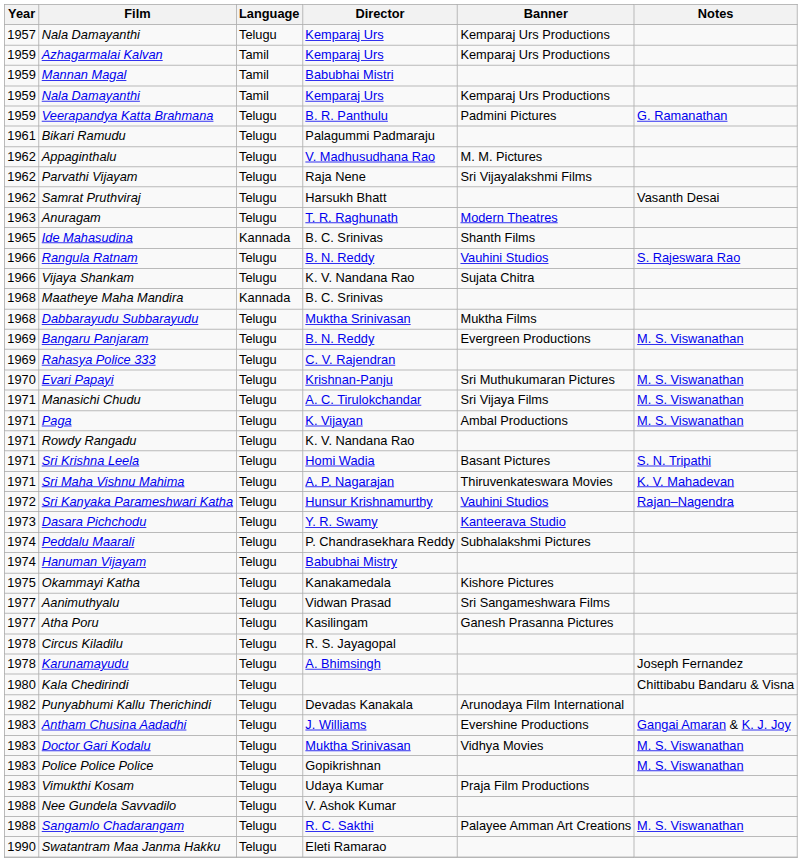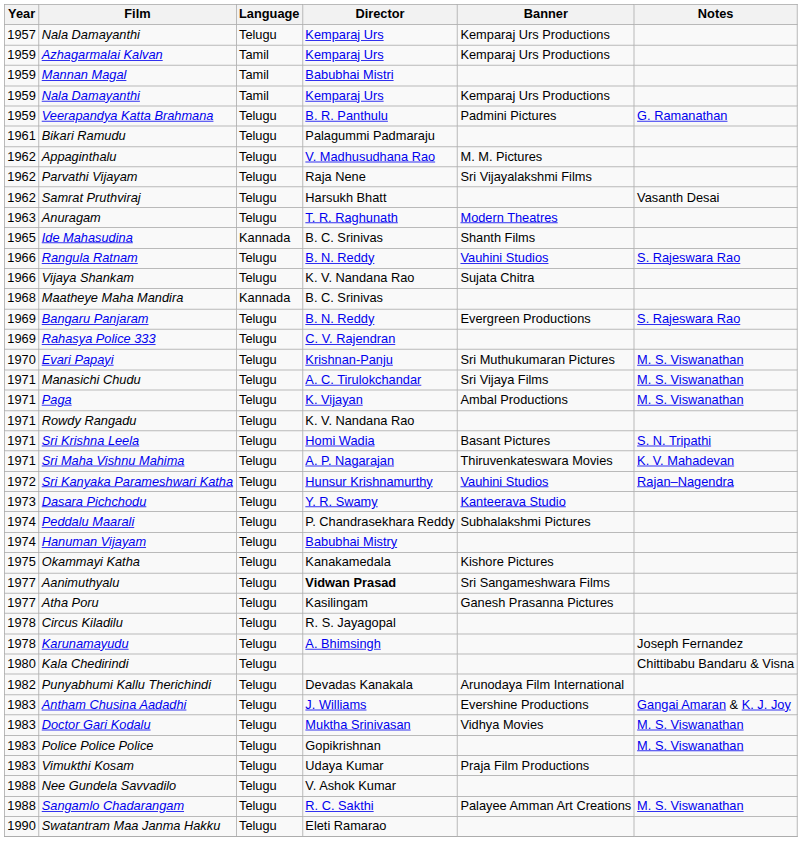 <table class="wikitable sortable">
 <tr>
 <th>Year</th>
 <th>Film</th>
 <th>Language</th>
 <th>Director</th>
 <th>Banner</th>
 <th>Notes</th>
 </tr>
 <tr>
 <td>1957</td>
 <td><em>Nala Damayanthi</em></td>
 <td>Telugu</td>
 <td><a href='#'>Kemparaj Urs</a></td>
 <td>Kemparaj Urs Productions</td>
 <td></td>
 </tr>
 <tr>
 <td>1959</td>
 <td><em><a href='#'>Azhagarmalai Kalvan</a></em></td>
 <td>Tamil</td>
 <td><a href='#'>Kemparaj Urs</a></td>
 <td>Kemparaj Urs Productions</td>
 <td></td>
 </tr>
 <tr>
 <td>1959</td>
 <td><em><a href='#'>Mannan Magal</a></em></td>
 <td>Tamil</td>
 <td><a href='#'>Babubhai Mistri</a></td>
 <td></td>
 <td></td>
 </tr>
 <tr>
 <td>1959</td>
 <td><em><a href='#'>Nala Damayanthi</a></em></td>
 <td>Tamil</td>
 <td><a href='#'>Kemparaj Urs</a></td>
 <td>Kemparaj Urs Productions</td>
 <td></td>
 </tr>
 <tr>
 <td>1959</td>
 <td><em><a href='#'>Veerapandya Katta Brahmana</a></em></td>
 <td>Telugu</td>
 <td><a href='#'>B. R. Panthulu</a></td>
 <td>Padmini Pictures</td>
 <td><a href='#'>G. Ramanathan</a></td>
 </tr>
 <tr>
 <td>1961</td>
 <td><em>Bikari Ramudu</em></td>
 <td>Telugu</td>
 <td>Palagummi Padmaraju</td>
 <td></td>
 <td></td>
 </tr>
 <tr>
 <td>1962</td>
 <td><em>Appaginthalu</em></td>
 <td>Telugu</td>
 <td><a href='#'>V. Madhusudhana Rao</a></td>
 <td>M. M. Pictures</td>
 <td></td>
 </tr>
 <tr>
 <td>1962</td>
 <td><em>Parvathi Vijayam</em></td>
 <td>Telugu</td>
 <td>Raja Nene</td>
 <td>Sri Vijayalakshmi Films</td>
 <td></td>
 </tr>
 <tr>
 <td>1962</td>
 <td><em>Samrat Pruthviraj</em></td>
 <td>Telugu</td>
 <td>Harsukh Bhatt</td>
 <td></td>
 <td>Vasanth Desai</td>
 </tr>
 <tr>
 <td>1963</td>
 <td><em>Anuragam</em></td>
 <td>Telugu</td>
 <td><a href='#'>T. R. Raghunath</a></td>
 <td><a href='#'>Modern Theatres</a></td>
 <td></td>
 </tr>
 <tr>
 <td>1965</td>
 <td><em><a href='#'>Ide Mahasudina</a></em></td>
 <td>Kannada</td>
 <td>B. C. Srinivas</td>
 <td>Shanth Films</td>
 <td></td>
 </tr>
 <tr>
 <td>1966</td>
 <td><em><a href='#'>Rangula Ratnam</a></em></td>
 <td>Telugu</td>
 <td><a href='#'>B. N. Reddy</a></td>
 <td><a href='#'>Vauhini Studios</a></td>
 <td><a href='#'>S. Rajeswara Rao</a></td>
 </tr>
 <tr>
 <td>1966</td>
 <td><em>Vijaya Shankam</em></td>
 <td>Telugu</td>
 <td>K. V. Nandana Rao</td>
 <td>Sujata Chitra</td>
 <td></td>
 </tr>
 <tr>
 <td>1968</td>
 <td><em>Maatheye Maha Mandira</em></td>
 <td>Kannada</td>
 <td>B. C. Srinivas</td>
 <td></td>
 <td></td>
 </tr>
 <tr>
-<td>1968</td>
-<td><em><a href='#'>Dabbarayudu Subbarayudu</a></em></td>
-<td>Telugu</td>
-<td><a href='#'>Muktha Srinivasan</a></td>
-<td>Muktha Films</td>
-<td></td>
-</tr>
-<tr>
 <td>1969</td>
 <td><em><a href='#'>Bangaru Panjaram</a></em></td>
 <td>Telugu</td>
 <td><a href='#'>B. N. Reddy</a></td>
 <td>Evergreen Productions</td>
-<td><a href='#'>M. S. Viswanathan</a></td>
+<td><a href='#'>S. Rajeswara Rao</a></td>
 </tr>
 <tr>
 <td>1969</td>
 <td><em><a href='#'>Rahasya Police 333</a></em></td>
 <td>Telugu</td>
 <td><a href='#'>C. V. Rajendran</a></td>
 <td></td>
 <td></td>
 </tr>
 <tr>
 <td>1970</td>
 <td><em><a href='#'>Evari Papayi</a></em></td>
 <td>Telugu</td>
 <td><a href='#'>Krishnan-Panju</a></td>
 <td>Sri Muthukumaran Pictures</td>
 <td><a href='#'>M. S. Viswanathan</a></td>
 </tr>
 <tr>
 <td>1971</td>
 <td><em>Manasichi Chudu</em></td>
 <td>Telugu</td>
 <td><a href='#'>A. C. Tirulokchandar</a></td>
 <td>Sri Vijaya Films</td>
 <td><a href='#'>M. S. Viswanathan</a></td>
 </tr>
 <tr>
 <td>1971</td>
 <td><em><a href='#'>Paga</a></em></td>
 <td>Telugu</td>
 <td><a href='#'>K. Vijayan</a></td>
 <td>Ambal Productions</td>
 <td><a href='#'>M. S. Viswanathan</a></td>
 </tr>
 <tr>
 <td>1971</td>
 <td><em>Rowdy Rangadu</em></td>
 <td>Telugu</td>
 <td>K. V. Nandana Rao</td>
 <td></td>
 <td></td>
 </tr>
 <tr>
 <td>1971</td>
 <td><em><a href='#'>Sri Krishna Leela</a></em></td>
 <td>Telugu</td>
 <td><a href='#'>Homi Wadia</a></td>
 <td>Basant Pictures</td>
 <td><a href='#'>S. N. Tripathi</a></td>
 </tr>
 <tr>
 <td>1971</td>
 <td><em><a href='#'>Sri Maha Vishnu Mahima</a></em></td>
 <td>Telugu</td>
 <td><a href='#'>A. P. Nagarajan</a></td>
 <td>Thiruvenkateswara Movies</td>
 <td><a href='#'>K. V. Mahadevan</a></td>
 </tr>
 <tr>
 <td>1972</td>
 <td><em><a href='#'>Sri Kanyaka Parameshwari Katha</a></em></td>
 <td>Telugu</td>
 <td><a href='#'>Hunsur Krishnamurthy</a></td>
 <td><a href='#'>Vauhini Studios</a></td>
 <td><a href='#'>Rajan–Nagendra</a></td>
 </tr>
 <tr>
 <td>1973</td>
 <td><em><a href='#'>Dasara Pichchodu</a></em></td>
 <td>Telugu</td>
 <td><a href='#'>Y. R. Swamy</a></td>
 <td><a href='#'>Kanteerava Studio</a></td>
 <td></td>
 </tr>
 <tr>
 <td>1974</td>
 <td><em><a href='#'>Peddalu Maarali</a></em></td>
 <td>Telugu</td>
 <td>P. Chandrasekhara Reddy</td>
 <td>Subhalakshmi Pictures</td>
 <td></td>
 </tr>
 <tr>
 <td>1974</td>
 <td><em><a href='#'>Hanuman Vijayam</a></em></td>
 <td>Telugu</td>
 <td><a href='#'>Babubhai Mistry</a></td>
 <td></td>
 <td></td>
 </tr>
 <tr>
 <td>1975</td>
 <td><em>Okammayi Katha</em></td>
 <td>Telugu</td>
 <td>Kanakamedala</td>
 <td>Kishore Pictures</td>
 <td></td>
 </tr>
 <tr>
 <td>1977</td>
 <td><em>Aanimuthyalu</em></td>
 <td>Telugu</td>
-<td>Vidwan Prasad</td>
+<td><strong>Vidwan Prasad</strong></td>
 <td>Sri Sangameshwara Films</td>
 <td></td>
 </tr>
 <tr>
 <td>1977</td>
 <td><em>Atha Poru</em></td>
 <td>Telugu</td>
 <td>Kasilingam</td>
 <td>Ganesh Prasanna Pictures</td>
 <td></td>
 </tr>
 <tr>
 <td>1978</td>
 <td><em>Circus Kiladilu</em></td>
 <td>Telugu</td>
 <td>R. S. Jayagopal</td>
 <td></td>
 <td></td>
 </tr>
 <tr>
 <td>1978</td>
 <td><em><a href='#'>Karunamayudu</a></em></td>
 <td>Telugu</td>
 <td><a href='#'>A. Bhimsingh</a></td>
 <td></td>
 <td>Joseph Fernandez</td>
 </tr>
 <tr>
 <td>1980</td>
 <td><em>Kala Chedirindi</em></td>
 <td>Telugu</td>
 <td></td>
 <td></td>
 <td>Chittibabu Bandaru & Visna</td>
 </tr>
 <tr>
 <td>1982</td>
 <td><em>Punyabhumi Kallu Therichindi</em></td>
 <td>Telugu</td>
 <td>Devadas Kanakala</td>
 <td>Arunodaya Film International</td>
 <td></td>
 </tr>
 <tr>
 <td>1983</td>
 <td><em><a href='#'>Antham Chusina Aadadhi</a></em></td>
 <td>Telugu</td>
 <td><a href='#'>J. Williams</a></td>
 <td>Evershine Productions</td>
 <td><a href='#'>Gangai Amaran</a> & <a href='#'>K. J. Joy</a></td>
 </tr>
 <tr>
 <td>1983</td>
 <td><em><a href='#'>Doctor Gari Kodalu</a></em></td>
 <td>Telugu</td>
 <td><a href='#'>Muktha Srinivasan</a></td>
 <td>Vidhya Movies</td>
 <td><a href='#'>M. S. Viswanathan</a></td>
 </tr>
 <tr>
 <td>1983</td>
 <td><em>Police Police Police</em></td>
 <td>Telugu</td>
 <td>Gopikrishnan</td>
 <td></td>
 <td><a href='#'>M. S. Viswanathan</a></td>
 </tr>
 <tr>
 <td>1983</td>
 <td><em>Vimukthi Kosam</em></td>
 <td>Telugu</td>
 <td>Udaya Kumar</td>
 <td>Praja Film Productions</td>
 <td></td>
 </tr>
 <tr>
 <td>1988</td>
 <td><em>Nee Gundela Savvadilo</em></td>
 <td>Telugu</td>
 <td>V. Ashok Kumar</td>
 <td></td>
 <td></td>
 </tr>
 <tr>
 <td>1988</td>
 <td><em><a href='#'>Sangamlo Chadarangam</a></em></td>
 <td>Telugu</td>
 <td><a href='#'>R. C. Sakthi</a></td>
 <td>Palayee Amman Art Creations</td>
 <td><a href='#'>M. S. Viswanathan</a></td>
 </tr>
 <tr>
 <td>1990</td>
 <td><em>Swatantram Maa Janma Hakku</em></td>
 <td>Telugu</td>
 <td>Eleti Ramarao</td>
 <td></td>
 <td></td>
 </tr>
 <tr>
 </tr>
 </table>
